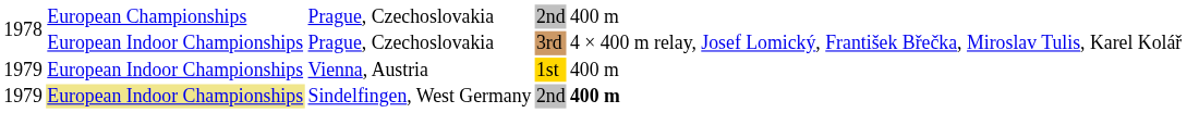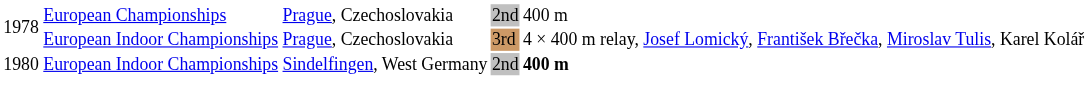 <table>
 <tr>
 <td rowspan=2>1978</td>
 <td><a href='#'>European Championships</a></td>
 <td><a href='#'>Prague</a>, Czechoslovakia</td>
 <td bgcolor="silver">2nd</td>
 <td>400 m</td>
 </tr>
 <tr>
 <td><a href='#'>European Indoor Championships</a></td>
 <td><a href='#'>Prague</a>, Czechoslovakia</td>
 <td bgcolor="cc9966">3rd</td>
 <td>4 × 400 m relay, <a href='#'>Josef Lomický</a>, <a href='#'>František Břečka</a>, <a href='#'>Miroslav Tulis</a>, Karel Kolář</td>
 </tr>
 <tr>
-<td>1979</td>
+<td>1980</td>
 <td><a href='#'>European Indoor Championships</a></td>
-<td><a href='#'>Vienna</a>, Austria</td>
-<td bgcolor="gold">1st</td>
-<td>400 m</td>
-</tr>
-<tr>
-<td>1979</td>
-<td style="background: khaki;"><a href='#'>European Indoor Championships</a></td>
 <td><a href='#'>Sindelfingen</a>, West Germany</td>
 <td bgcolor="silver">2nd</td>
 <td><strong>400 m</strong></td>
 </tr>
 </table>
